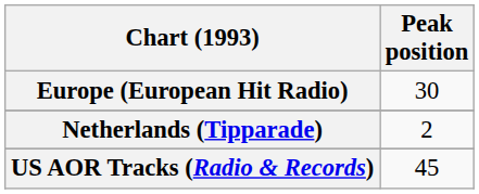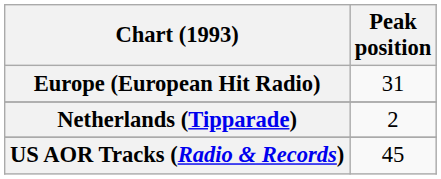 <table class="wikitable plainrowheaders" style="text-align:center">
 <tr>
 <th>Chart (1993)</th>
 <th>Peak<br>position</th>
 </tr>
 <tr>
 <th scope="row">Europe (European Hit Radio)</th>
-<td>30</td>
+<td>31</td>
 </tr>
 <tr>
 </tr>
 <tr>
 <th scope="row">Netherlands (<a href='#'>Tipparade</a>)</th>
 <td>2</td>
 </tr>
 <tr>
 </tr>
 <tr>
 <th scope="row">US AOR Tracks (<em><a href='#'>Radio & Records</a></em>)</th>
 <td>45</td>
 </tr>
 </table>
